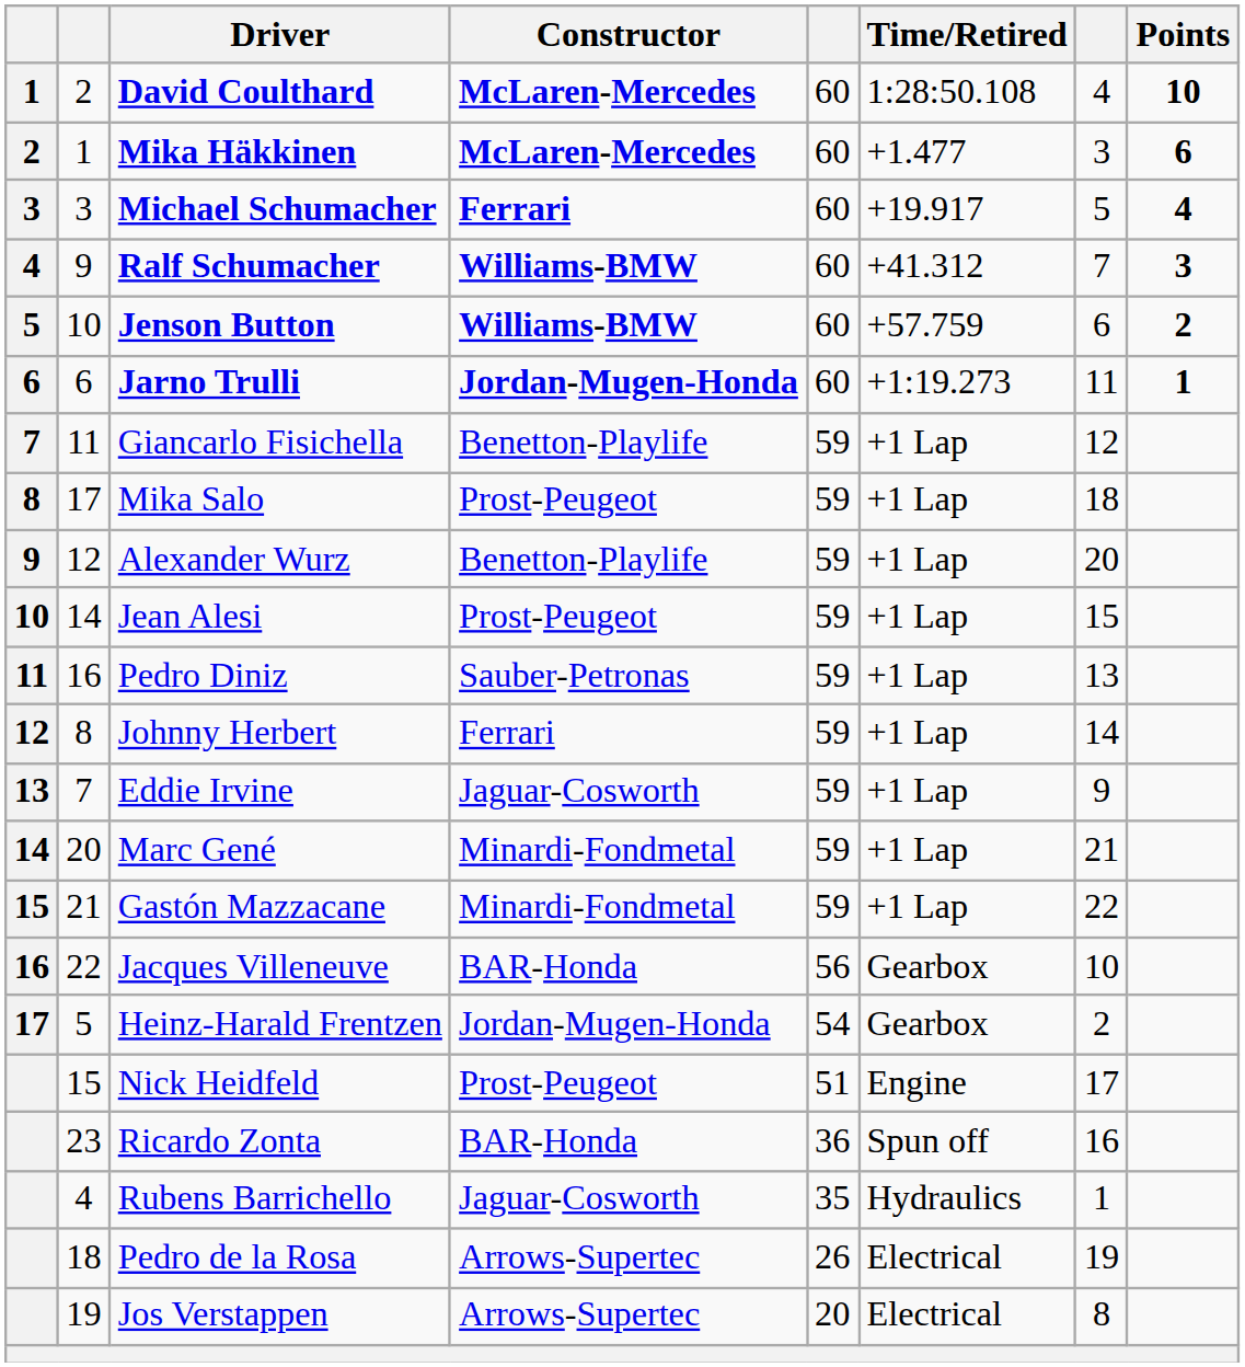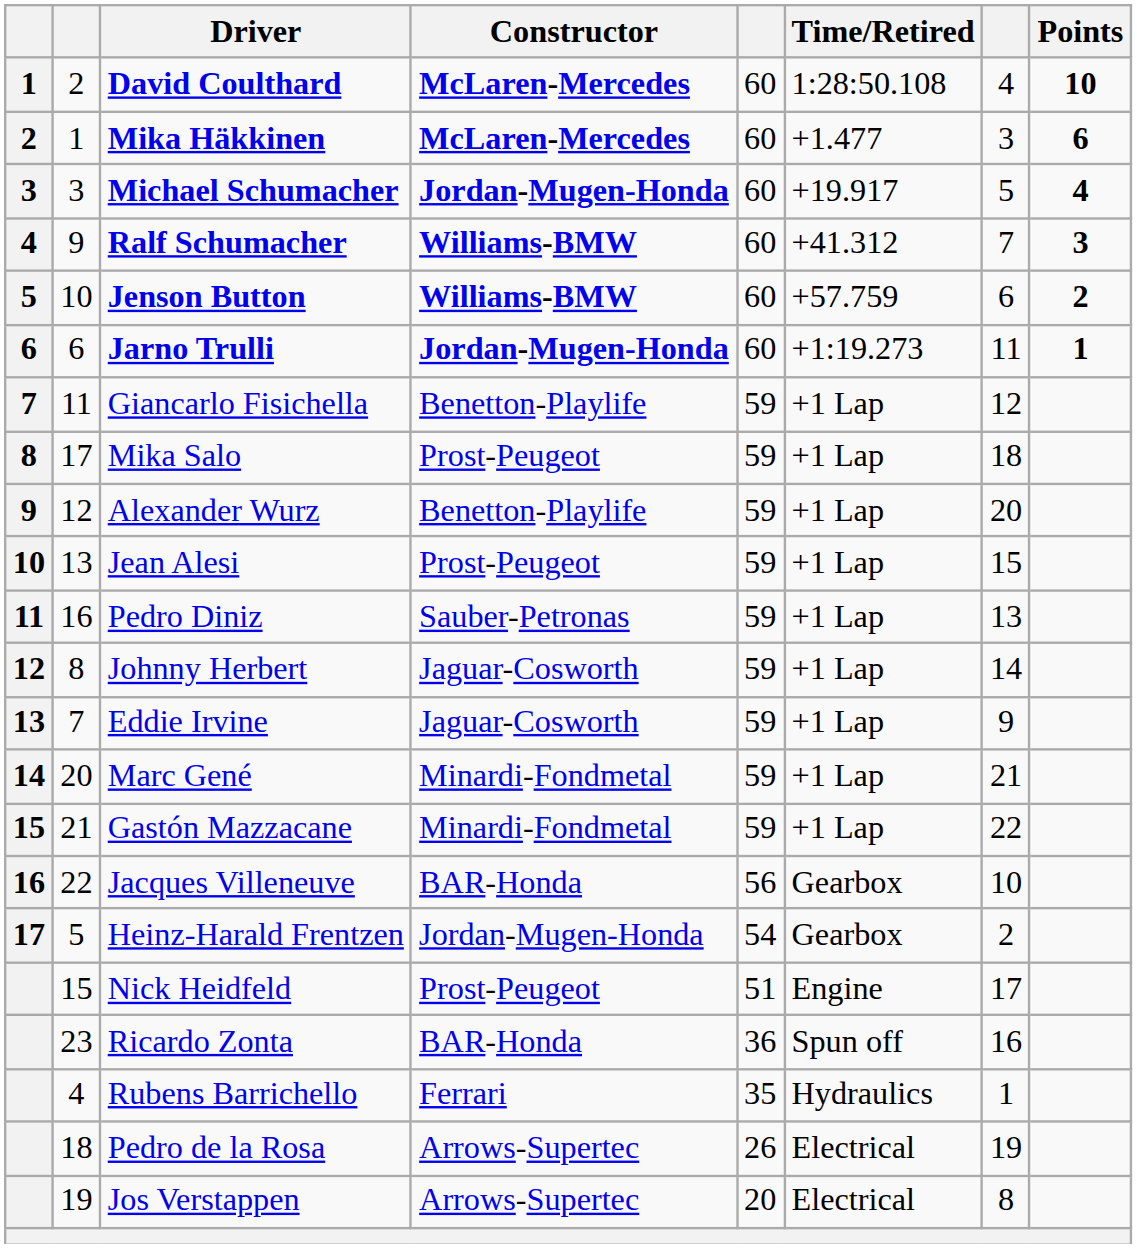 <table class="wikitable sortable" style="font-size: 85%;">
 <tr>
 <th scope="col"></th>
 <th scope="col"></th>
 <th scope="col">Driver</th>
 <th scope="col">Constructor</th>
 <th scope="col" class="unsortable"></th>
 <th scope="col" class="unsortable">Time/Retired</th>
 <th scope="col"></th>
 <th scope="col">Points</th>
 </tr>
 <tr>
 <th scope="row">1</th>
 <td align="center">2</td>
 <td data-sort-value="COU"> <strong><a href='#'>David Coulthard</a></strong></td>
 <td><strong><a href='#'>McLaren</a>-<a href='#'>Mercedes</a></strong></td>
 <td align="center">60</td>
 <td>1:28:50.108</td>
 <td align="center">4</td>
 <td align="center"><strong>10</strong></td>
 </tr>
 <tr>
 <th scope="row">2</th>
 <td align="center">1</td>
 <td data-sort-value="HAK"> <strong><a href='#'>Mika Häkkinen</a></strong></td>
 <td><strong><a href='#'>McLaren</a>-<a href='#'>Mercedes</a></strong></td>
 <td align="center">60</td>
 <td>+1.477</td>
 <td align="center">3</td>
 <td align="center"><strong>6</strong></td>
 </tr>
 <tr>
 <th scope="row">3</th>
 <td align="center">3</td>
 <td data-sort-value="SCHM"> <strong><a href='#'>Michael Schumacher</a></strong></td>
-<td><strong><a href='#'>Ferrari</a></strong></td>
+<td><strong><a href='#'>Jordan</a>-<a href='#'>Mugen-Honda</a></strong></td>
 <td align="center">60</td>
 <td>+19.917</td>
 <td align="center">5</td>
 <td align="center"><strong>4</strong></td>
 </tr>
 <tr>
 <th scope="row">4</th>
 <td align="center">9</td>
 <td data-sort-value="SCHR"> <strong><a href='#'>Ralf Schumacher</a></strong></td>
 <td><strong><a href='#'>Williams</a>-<a href='#'>BMW</a></strong></td>
 <td align="center">60</td>
 <td>+41.312</td>
 <td align="center">7</td>
 <td align="center"><strong>3</strong></td>
 </tr>
 <tr>
 <th scope="row">5</th>
 <td align="center">10</td>
 <td data-sort-value="BUT"> <strong><a href='#'>Jenson Button</a></strong></td>
 <td><strong><a href='#'>Williams</a>-<a href='#'>BMW</a></strong></td>
 <td align="center">60</td>
 <td>+57.759</td>
 <td align="center">6</td>
 <td align="center"><strong>2</strong></td>
 </tr>
 <tr>
 <th scope="row">6</th>
 <td align="center">6</td>
 <td data-sort-value="TRU"> <strong><a href='#'>Jarno Trulli</a></strong></td>
 <td><strong><a href='#'>Jordan</a>-<a href='#'>Mugen-Honda</a></strong></td>
 <td align="center">60</td>
 <td>+1:19.273</td>
 <td align="center">11</td>
 <td align="center"><strong>1</strong></td>
 </tr>
 <tr>
 <th scope="row">7</th>
 <td align="center">11</td>
 <td data-sort-value="FIS"> <a href='#'>Giancarlo Fisichella</a></td>
 <td><a href='#'>Benetton</a>-<a href='#'>Playlife</a></td>
 <td align="center">59</td>
 <td>+1 Lap</td>
 <td align="center">12</td>
 <td> </td>
 </tr>
 <tr>
 <th scope="row">8</th>
 <td align="center">17</td>
 <td data-sort-value="SAL"> <a href='#'>Mika Salo</a></td>
 <td><a href='#'>Prost</a>-<a href='#'>Peugeot</a></td>
 <td align="center">59</td>
 <td>+1 Lap</td>
 <td align="center">18</td>
 <td> </td>
 </tr>
 <tr>
 <th scope="row">9</th>
 <td align="center">12</td>
 <td data-sort-value="WUR"> <a href='#'>Alexander Wurz</a></td>
 <td><a href='#'>Benetton</a>-<a href='#'>Playlife</a></td>
 <td align="center">59</td>
 <td>+1 Lap</td>
 <td align="center">20</td>
 <td> </td>
 </tr>
 <tr>
 <th scope="row">10</th>
-<td align="center">14</td>
+<td align="center">13</td>
 <td data-sort-value="ALE"> <a href='#'>Jean Alesi</a></td>
 <td><a href='#'>Prost</a>-<a href='#'>Peugeot</a></td>
 <td align="center">59</td>
 <td>+1 Lap</td>
 <td align="center">15</td>
 <td> </td>
 </tr>
 <tr>
 <th scope="row">11</th>
 <td align="center">16</td>
 <td data-sort-value="DIN"> <a href='#'>Pedro Diniz</a></td>
 <td><a href='#'>Sauber</a>-<a href='#'>Petronas</a></td>
 <td align="center">59</td>
 <td>+1 Lap</td>
 <td align="center">13</td>
 <td> </td>
 </tr>
 <tr>
 <th scope="row">12</th>
 <td align="center">8</td>
 <td data-sort-value="HER"> <a href='#'>Johnny Herbert</a></td>
-<td><a href='#'>Ferrari</a></td>
+<td><a href='#'>Jaguar</a>-<a href='#'>Cosworth</a></td>
 <td align="center">59</td>
 <td>+1 Lap</td>
 <td align="center">14</td>
 <td> </td>
 </tr>
 <tr>
 <th scope="row">13</th>
 <td align="center">7</td>
 <td data-sort-value="IRV"> <a href='#'>Eddie Irvine</a></td>
 <td><a href='#'>Jaguar</a>-<a href='#'>Cosworth</a></td>
 <td align="center">59</td>
 <td>+1 Lap</td>
 <td align="center">9</td>
 <td> </td>
 </tr>
 <tr>
 <th scope="row">14</th>
 <td align="center">20</td>
 <td data-sort-value="GEN"> <a href='#'>Marc Gené</a></td>
 <td><a href='#'>Minardi</a>-<a href='#'>Fondmetal</a></td>
 <td align="center">59</td>
 <td>+1 Lap</td>
 <td align="center">21</td>
 <td> </td>
 </tr>
 <tr>
 <th scope="row">15</th>
 <td align="center">21</td>
 <td data-sort-value="MAZ"> <a href='#'>Gastón Mazzacane</a></td>
 <td><a href='#'>Minardi</a>-<a href='#'>Fondmetal</a></td>
 <td align="center">59</td>
 <td>+1 Lap</td>
 <td align="center">22</td>
 <td> </td>
 </tr>
 <tr>
 <th scope="row">16</th>
 <td align="center">22</td>
 <td data-sort-value="VIL"> <a href='#'>Jacques Villeneuve</a></td>
 <td><a href='#'>BAR</a>-<a href='#'>Honda</a></td>
 <td align="center">56</td>
 <td>Gearbox</td>
 <td align="center">10</td>
 <td> </td>
 </tr>
 <tr>
 <th scope="row">17</th>
 <td align="center">5</td>
 <td data-sort-value="FRE"> <a href='#'>Heinz-Harald Frentzen</a></td>
 <td><a href='#'>Jordan</a>-<a href='#'>Mugen-Honda</a></td>
 <td align="center">54</td>
 <td>Gearbox</td>
 <td align="center">2</td>
 <td> </td>
 </tr>
 <tr>
 <th scope="row" data-sort-value="18"></th>
 <td align="center">15</td>
 <td data-sort-value="HEI"> <a href='#'>Nick Heidfeld</a></td>
 <td><a href='#'>Prost</a>-<a href='#'>Peugeot</a></td>
 <td align="center">51</td>
 <td>Engine</td>
 <td align="center">17</td>
 <td> </td>
 </tr>
 <tr>
 <th scope="row" data-sort-value="19"></th>
 <td align="center">23</td>
 <td data-sort-value="ZON"> <a href='#'>Ricardo Zonta</a></td>
 <td><a href='#'>BAR</a>-<a href='#'>Honda</a></td>
 <td align="center">36</td>
 <td>Spun off</td>
 <td align="center">16</td>
 <td> </td>
 </tr>
 <tr>
 <th scope="row" data-sort-value="20"></th>
 <td align="center">4</td>
 <td data-sort-value="BAR"> <a href='#'>Rubens Barrichello</a></td>
-<td><a href='#'>Jaguar</a>-<a href='#'>Cosworth</a></td>
+<td><a href='#'>Ferrari</a></td>
 <td align="center">35</td>
 <td>Hydraulics</td>
 <td align="center">1</td>
 <td> </td>
 </tr>
 <tr>
 <th scope="row" data-sort-value="21"></th>
 <td align="center">18</td>
 <td data-sort-value="DEL"> <a href='#'>Pedro de la Rosa</a></td>
 <td><a href='#'>Arrows</a>-<a href='#'>Supertec</a></td>
 <td align="center">26</td>
 <td>Electrical</td>
 <td align="center">19</td>
 <td> </td>
 </tr>
 <tr>
 <th scope="row" data-sort-value="22"></th>
 <td align="center">19</td>
 <td data-sort-value="VER"> <a href='#'>Jos Verstappen</a></td>
 <td><a href='#'>Arrows</a>-<a href='#'>Supertec</a></td>
 <td align="center">20</td>
 <td>Electrical</td>
 <td align="center">8</td>
 <td> </td>
 </tr>
 <tr class="sortbottom">
 <th colspan="8"></th>
 </tr>
 </table>
